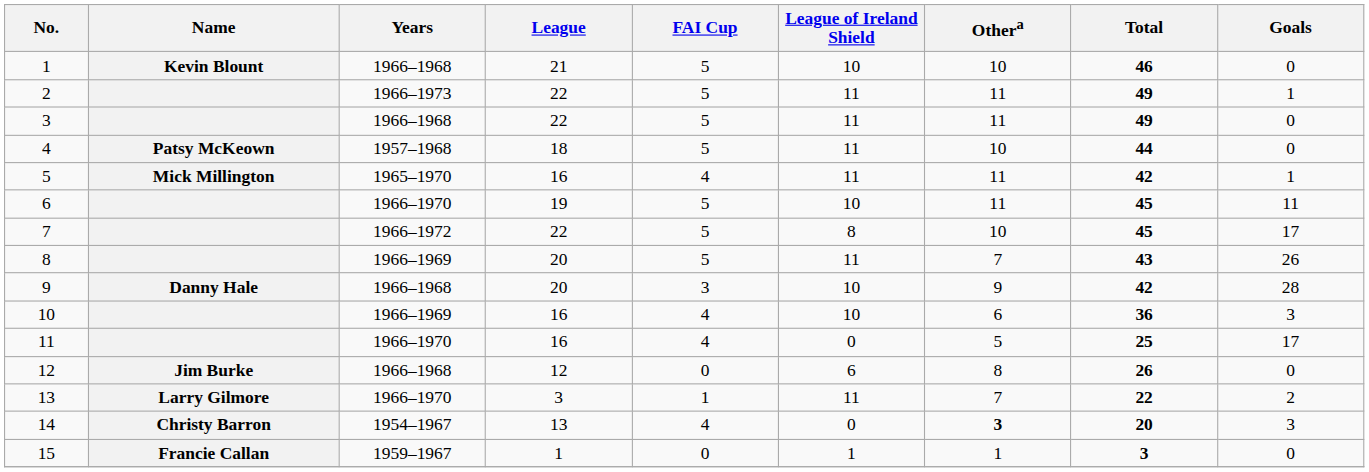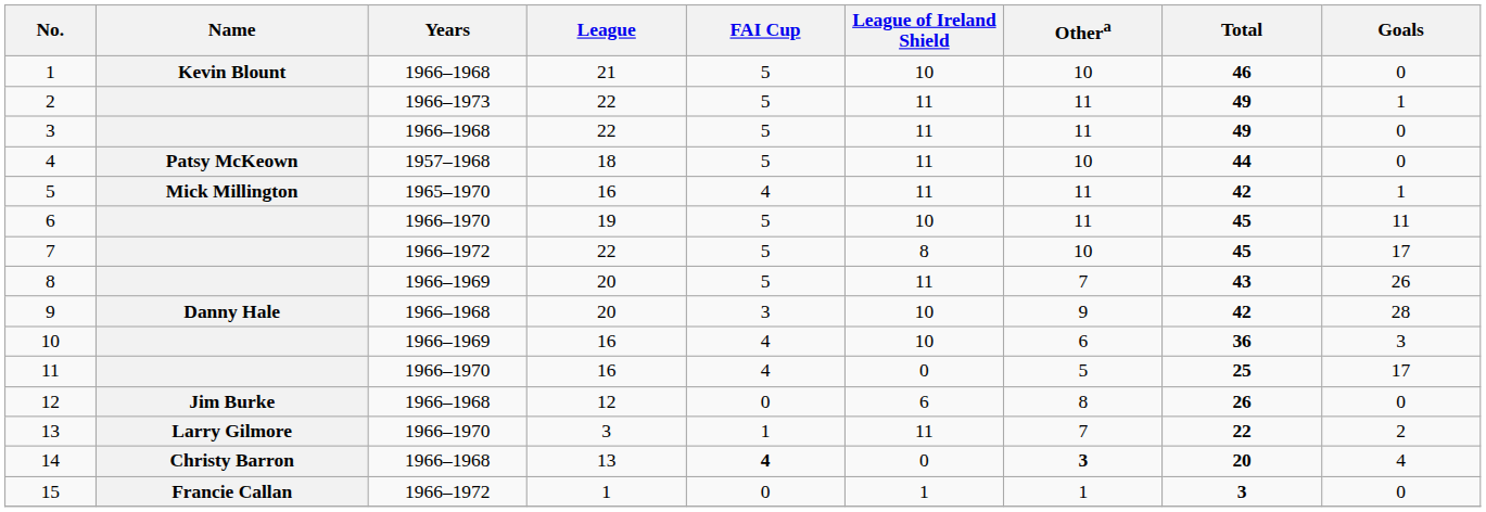 <table class="sortable wikitable plainrowheaders"  style="text-align: center;">
 <tr>
 <th scope="col" style="width:4%;">No.</th>
 <th scope="col" style="width:12%;">Name</th>
 <th scope="col" style="width:7%;">Years</th>
 <th scope="col" style="width:7%;"><a href='#'>League</a></th>
 <th scope="col" style="width:7%;"><a href='#'>FAI Cup</a></th>
 <th scope="col" style="width:7%;"><a href='#'>League of Ireland Shield</a></th>
 <th scope="col" style="width:7%;">Other<sup>a</sup></th>
 <th scope="col" style="width:7%;"><strong>Total</strong></th>
 <th scope="col" style="width:7%;">Goals</th>
 </tr>
 <tr>
 <td>1</td>
 <th scope="row"> Kevin Blount</th>
 <td>1966–1968</td>
 <td>21</td>
 <td>5</td>
 <td>10</td>
 <td>10</td>
 <td><strong>46</strong></td>
 <td>0</td>
 </tr>
 <tr>
 <td>2</td>
 <th scope="row"> </th>
 <td>1966–1973</td>
 <td>22</td>
 <td>5</td>
 <td>11</td>
 <td>11</td>
 <td><strong>49</strong></td>
 <td>1</td>
 </tr>
 <tr>
 <td>3</td>
 <th scope="row"> </th>
 <td>1966–1968</td>
 <td>22</td>
 <td>5</td>
 <td>11</td>
 <td>11</td>
 <td><strong>49</strong></td>
 <td>0</td>
 </tr>
 <tr>
 <td>4</td>
 <th scope="row"> Patsy McKeown</th>
 <td>1957–1968</td>
 <td>18</td>
 <td>5</td>
 <td>11</td>
 <td>10</td>
 <td><strong>44</strong></td>
 <td>0</td>
 </tr>
 <tr>
 <td>5</td>
 <th scope="row"> Mick Millington</th>
 <td>1965–1970</td>
 <td>16</td>
 <td>4</td>
 <td>11</td>
 <td>11</td>
 <td><strong>42</strong></td>
 <td>1</td>
 </tr>
 <tr>
 <td>6</td>
 <th scope="row"> </th>
 <td>1966–1970</td>
 <td>19</td>
 <td>5</td>
 <td>10</td>
 <td>11</td>
 <td><strong>45</strong></td>
 <td>11</td>
 </tr>
 <tr>
 <td>7</td>
 <th scope="row"> </th>
 <td>1966–1972</td>
 <td>22</td>
 <td>5</td>
 <td>8</td>
 <td>10</td>
 <td><strong>45</strong></td>
 <td>17</td>
 </tr>
 <tr>
 <td>8</td>
 <th scope="row"> </th>
 <td>1966–1969</td>
 <td>20</td>
 <td>5</td>
 <td>11</td>
 <td>7</td>
 <td><strong>43</strong></td>
 <td>26</td>
 </tr>
 <tr>
 <td>9</td>
 <th scope="row"> Danny Hale</th>
 <td>1966–1968</td>
 <td>20</td>
 <td>3</td>
 <td>10</td>
 <td>9</td>
 <td><strong>42</strong></td>
 <td>28</td>
 </tr>
 <tr>
 <td>10</td>
 <th scope="row"> </th>
 <td>1966–1969</td>
 <td>16</td>
 <td>4</td>
 <td>10</td>
 <td>6</td>
 <td><strong>36</strong></td>
 <td>3</td>
 </tr>
 <tr>
 <td>11</td>
 <th scope="row"> </th>
 <td>1966–1970</td>
 <td>16</td>
 <td>4</td>
 <td>0</td>
 <td>5</td>
 <td><strong>25</strong></td>
 <td>17</td>
 </tr>
 <tr>
 <td>12</td>
 <th scope="row"> Jim Burke</th>
 <td>1966–1968</td>
 <td>12</td>
 <td>0</td>
 <td>6</td>
 <td>8</td>
 <td><strong>26</strong></td>
 <td>0</td>
 </tr>
 <tr>
 <td>13</td>
 <th scope="row"> Larry Gilmore</th>
 <td>1966–1970</td>
 <td>3</td>
 <td>1</td>
 <td>11</td>
 <td>7</td>
 <td><strong>22</strong></td>
 <td>2</td>
 </tr>
 <tr>
 <td>14</td>
 <th scope="row"> Christy Barron</th>
-<td>1954–1967</td>
+<td>1966–1968</td>
 <td>13</td>
-<td>4</td>
+<td><strong>4</strong></td>
 <td>0</td>
 <td><strong>3</strong></td>
 <td><strong>20</strong></td>
-<td>3</td>
+<td>4</td>
 </tr>
 <tr>
 <td>15</td>
 <th scope="row"> Francie Callan</th>
-<td>1959–1967</td>
+<td>1966–1972</td>
 <td>1</td>
 <td>0</td>
 <td>1</td>
 <td>1</td>
 <td><strong>3</strong></td>
 <td>0</td>
 </tr>
 <tr>
 </tr>
 </table>
